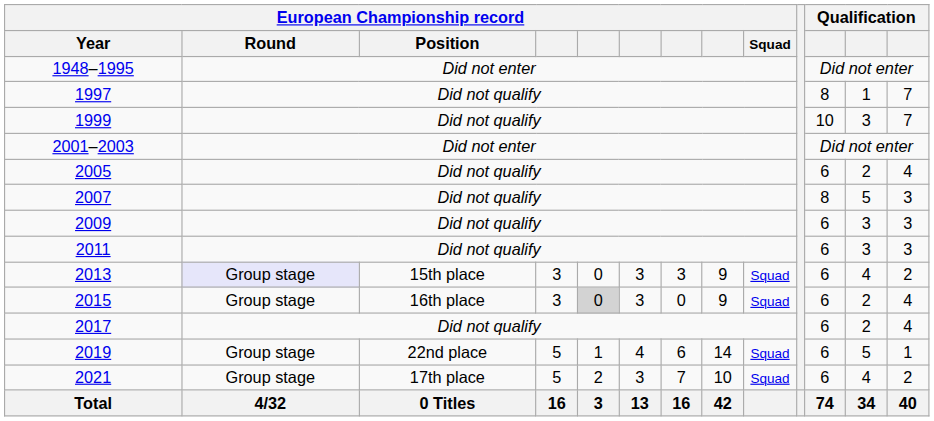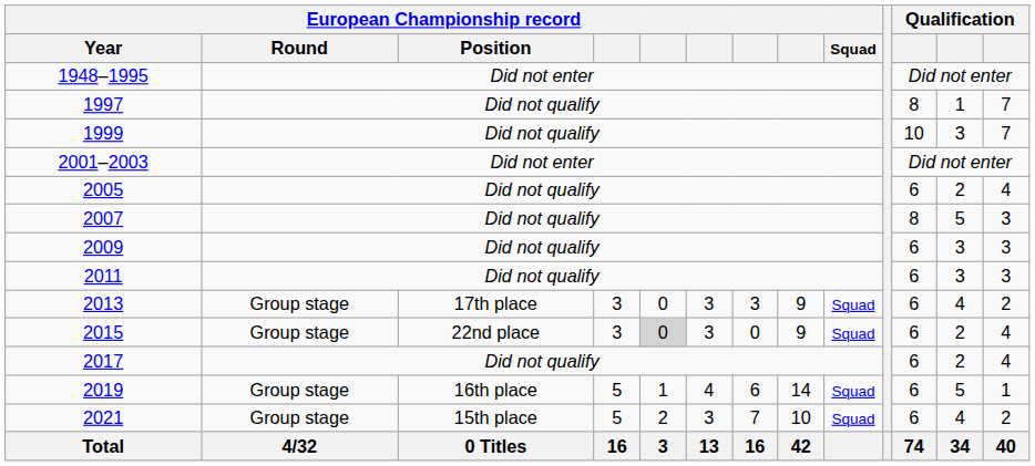 <table class="wikitable" style="text-align: center;font-size:90%;">
 <tr>
 <th colspan=9><a href='#'>European Championship record</a></th>
 <th rowspan=15></th>
 <th colspan=3>Qualification</th>
 </tr>
 <tr>
 <th width=150>Year</th>
 <th width=150>Round</th>
 <th width=150>Position</th>
 <th width=30></th>
 <th width=30></th>
 <th width=30></th>
 <th width=30></th>
 <th width=30></th>
 <th width=40><small>Squad</small></th>
 <th width=30></th>
 <th width=30></th>
 <th width=30></th>
 </tr>
 <tr>
 <td><a href='#'>1948</a>–<a href='#'>1995</a></td>
 <td colspan=8 align=center><em>Did not enter</em></td>
 <td colspan=3><em>Did not enter</em></td>
 </tr>
 <tr>
 <td> <a href='#'>1997</a></td>
 <td colspan=8 align=center><em>Did not qualify</em></td>
 <td>8</td>
 <td>1</td>
 <td>7</td>
 </tr>
 <tr>
 <td> <a href='#'>1999</a></td>
 <td colspan=8 align=center><em>Did not qualify</em></td>
 <td>10</td>
 <td>3</td>
 <td>7</td>
 </tr>
 <tr>
 <td><a href='#'>2001</a>–<a href='#'>2003</a></td>
 <td colspan=8 align=center><em>Did not enter</em></td>
 <td colspan=3><em>Did not enter</em></td>
 </tr>
 <tr>
 <td> <a href='#'>2005</a></td>
 <td colspan=8 align=center><em>Did not qualify</em></td>
 <td>6</td>
 <td>2</td>
 <td>4</td>
 </tr>
 <tr>
 <td> <a href='#'>2007</a></td>
 <td colspan=8 align=center><em>Did not qualify</em></td>
 <td>8</td>
 <td>5</td>
 <td>3</td>
 </tr>
 <tr>
 <td> <a href='#'>2009</a></td>
 <td colspan=8 align=center><em>Did not qualify</em></td>
 <td>6</td>
 <td>3</td>
 <td>3</td>
 </tr>
 <tr>
 <td> <a href='#'>2011</a></td>
 <td colspan=8 align=center><em>Did not qualify</em></td>
 <td>6</td>
 <td>3</td>
 <td>3</td>
 </tr>
 <tr>
 <td> <a href='#'>2013</a></td>
-<td style="background: lavender;">Group stage</td>
-<td>15th place</td>
+<td>Group stage</td>
+<td>17th place</td>
 <td>3</td>
 <td>0</td>
 <td>3</td>
 <td>3</td>
 <td>9</td>
 <td><small><a href='#'>Squad</a></small></td>
 <td>6</td>
 <td>4</td>
 <td>2</td>
 </tr>
 <tr>
 <td> <a href='#'>2015</a></td>
 <td>Group stage</td>
-<td>16th place</td>
+<td>22nd place</td>
 <td>3</td>
 <td style="background: lightgrey;">0</td>
 <td>3</td>
 <td>0</td>
 <td>9</td>
 <td><small><a href='#'>Squad</a></small></td>
 <td>6</td>
 <td>2</td>
 <td>4</td>
 </tr>
 <tr>
 <td> <a href='#'>2017</a></td>
 <td colspan=8 align=center><em>Did not qualify</em></td>
 <td>6</td>
 <td>2</td>
 <td>4</td>
 </tr>
 <tr>
 <td> <a href='#'>2019</a></td>
 <td>Group stage</td>
-<td>22nd place</td>
+<td>16th place</td>
 <td>5</td>
 <td>1</td>
 <td>4</td>
 <td>6</td>
 <td>14</td>
 <td><small><a href='#'>Squad</a></small></td>
 <td>6</td>
 <td>5</td>
 <td>1</td>
 </tr>
 <tr>
 <td> <a href='#'>2021</a></td>
 <td>Group stage</td>
-<td>17th place</td>
+<td>15th place</td>
 <td>5</td>
 <td>2</td>
 <td>3</td>
 <td>7</td>
 <td>10</td>
 <td><small><a href='#'>Squad</a></small></td>
 <td>6</td>
 <td>4</td>
 <td>2</td>
 </tr>
 <tr>
 <th>Total</th>
 <th>4/32</th>
 <th>0 Titles</th>
 <th>16</th>
 <th>3</th>
 <th>13</th>
 <th>16</th>
 <th>42</th>
 <th></th>
 <th></th>
 <th>74</th>
 <th>34</th>
 <th>40</th>
 </tr>
 </table>
